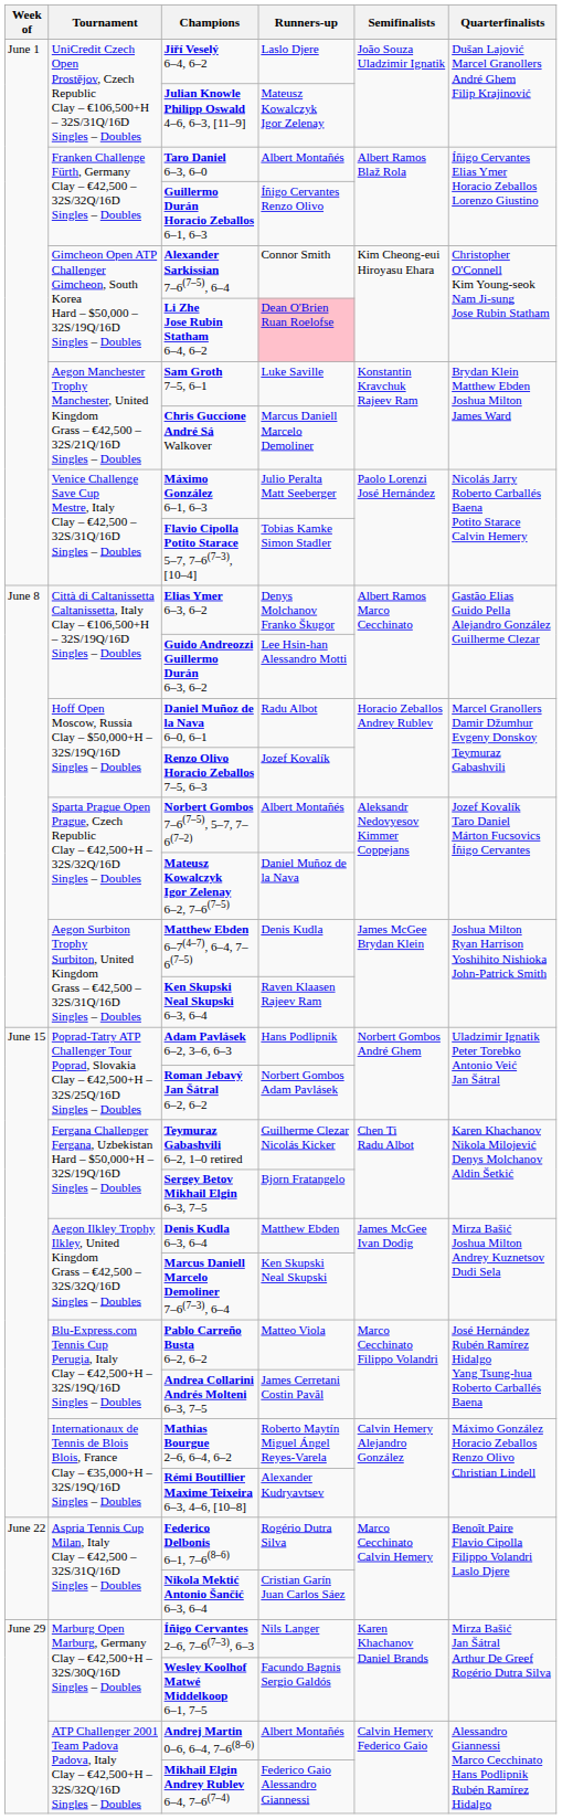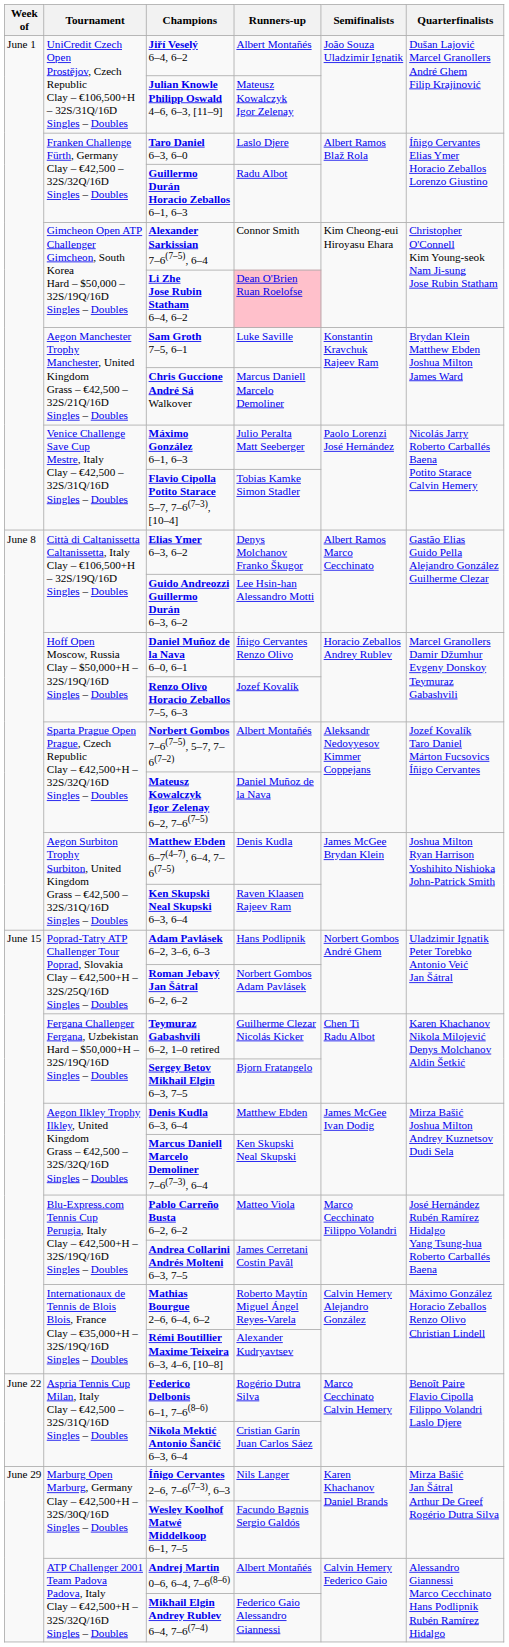 <table class="wikitable" style="font-size:85%;">
 <tr>
 <th width="75">Week of</th>
 <th width="250">Tournament</th>
 <th width="205">Champions</th>
 <th width="205">Runners-up</th>
 <th width="180">Semifinalists</th>
 <th width="180">Quarterfinalists</th>
 </tr>
 <tr valign=top>
 <td rowspan=10>June 1</td>
 <td rowspan=2><a href='#'>UniCredit Czech Open</a><br><a href='#'>Prostějov</a>, Czech Republic<br> Clay – €106,500+H – 32S/31Q/16D<br><a href='#'>Singles</a> – <a href='#'>Doubles</a></td>
 <td> <strong><a href='#'>Jiří Veselý</a></strong><br>6–4, 6–2</td>
-<td> <a href='#'>Laslo Djere</a></td>
+<td> <a href='#'>Albert Montañés</a></td>
 <td rowspan=2> <a href='#'>João Souza</a> <br>  <a href='#'>Uladzimir Ignatik</a></td>
 <td rowspan=2> <a href='#'>Dušan Lajović</a> <br> <a href='#'>Marcel Granollers</a>  <br>  <a href='#'>André Ghem</a> <br>  <a href='#'>Filip Krajinović</a></td>
 </tr>
 <tr valign=top>
 <td> <strong><a href='#'>Julian Knowle</a></strong><br> <strong><a href='#'>Philipp Oswald</a></strong><br>4–6, 6–3, [11–9]</td>
 <td> <a href='#'>Mateusz Kowalczyk</a><br> <a href='#'>Igor Zelenay</a></td>
 </tr>
 <tr valign=top>
 <td rowspan=2><a href='#'>Franken Challenge</a><br><a href='#'>Fürth</a>, Germany<br> Clay – €42,500 – 32S/32Q/16D<br><a href='#'>Singles</a> – <a href='#'>Doubles</a></td>
 <td> <strong><a href='#'>Taro Daniel</a></strong><br>6–3, 6–0</td>
-<td> <a href='#'>Albert Montañés</a></td>
+<td> <a href='#'>Laslo Djere</a></td>
 <td rowspan=2> <a href='#'>Albert Ramos</a> <br>  <a href='#'>Blaž Rola</a></td>
 <td rowspan=2> <a href='#'>Íñigo Cervantes</a> <br>  <a href='#'>Elias Ymer</a> <br> <a href='#'>Horacio Zeballos</a> <br>  <a href='#'>Lorenzo Giustino</a></td>
 </tr>
 <tr valign=top>
 <td> <strong><a href='#'>Guillermo Durán</a></strong><br> <strong><a href='#'>Horacio Zeballos</a></strong><br>6–1, 6–3</td>
-<td> <a href='#'>Íñigo Cervantes</a><br> <a href='#'>Renzo Olivo</a></td>
+<td> <a href='#'>Radu Albot</a></td>
 </tr>
 <tr valign=top>
 <td rowspan=2><a href='#'>Gimcheon Open ATP Challenger</a><br><a href='#'>Gimcheon</a>, South Korea<br> Hard – $50,000 – 32S/19Q/16D<br><a href='#'>Singles</a> – <a href='#'>Doubles</a></td>
 <td> <strong><a href='#'>Alexander Sarkissian</a></strong><br>7–6<sup>(7–5)</sup>, 6–4</td>
 <td> Connor Smith</td>
 <td rowspan=2> Kim Cheong-eui <br>  Hiroyasu Ehara</td>
 <td rowspan=2> <a href='#'>Christopher O'Connell</a> <br> Kim Young-seok <br> <a href='#'>Nam Ji-sung</a> <br>  <a href='#'>Jose Rubin Statham</a></td>
 </tr>
 <tr valign=top>
 <td> <strong><a href='#'>Li Zhe</a></strong><br> <strong><a href='#'>Jose Rubin Statham</a></strong><br>6–4, 6–2</td>
 <td style="background: pink;"> <a href='#'>Dean O'Brien</a><br> <a href='#'>Ruan Roelofse</a></td>
 </tr>
 <tr valign=top>
 <td rowspan=2><a href='#'>Aegon Manchester Trophy</a><br><a href='#'>Manchester</a>, United Kingdom<br> Grass – €42,500 – 32S/21Q/16D<br><a href='#'>Singles</a> – <a href='#'>Doubles</a></td>
 <td> <strong><a href='#'>Sam Groth</a></strong><br>7–5, 6–1</td>
 <td> <a href='#'>Luke Saville</a></td>
 <td rowspan=2> <a href='#'>Konstantin Kravchuk</a> <br>  <a href='#'>Rajeev Ram</a></td>
 <td rowspan=2> <a href='#'>Brydan Klein</a> <br>  <a href='#'>Matthew Ebden</a> <br>  <a href='#'>Joshua Milton</a> <br>  <a href='#'>James Ward</a></td>
 </tr>
 <tr valign=top>
 <td> <strong><a href='#'>Chris Guccione</a></strong> <br>  <strong><a href='#'>André Sá</a></strong> <br> Walkover</td>
 <td> <a href='#'>Marcus Daniell</a> <br>  <a href='#'>Marcelo Demoliner</a></td>
 </tr>
 <tr valign=top>
 <td rowspan=2><a href='#'>Venice Challenge Save Cup</a><br><a href='#'>Mestre</a>, Italy<br> Clay – €42,500 – 32S/31Q/16D<br><a href='#'>Singles</a> – <a href='#'>Doubles</a></td>
 <td> <strong><a href='#'>Máximo González</a></strong><br>6–1, 6–3</td>
 <td> <a href='#'>Julio Peralta</a> <br>  <a href='#'>Matt Seeberger</a></td>
 <td rowspan=2> <a href='#'>Paolo Lorenzi</a>  <br>  <a href='#'>José Hernández</a></td>
 <td rowspan=2> <a href='#'>Nicolás Jarry</a> <br>  <a href='#'>Roberto Carballés Baena</a> <br>  <a href='#'>Potito Starace</a> <br>  <a href='#'>Calvin Hemery</a></td>
 </tr>
 <tr valign=top>
 <td> <strong><a href='#'>Flavio Cipolla</a></strong> <br>   <strong><a href='#'>Potito Starace</a></strong> <br> 5–7, 7–6<sup>(7–3)</sup>, [10–4]</td>
 <td> <a href='#'>Tobias Kamke</a><br>  <a href='#'>Simon Stadler</a></td>
 </tr>
 <tr valign=top>
 <td rowspan=8>June 8</td>
 <td rowspan=2><a href='#'>Città di Caltanissetta</a><br><a href='#'>Caltanissetta</a>, Italy<br> Clay – €106,500+H – 32S/19Q/16D<br><a href='#'>Singles</a> – <a href='#'>Doubles</a></td>
 <td> <strong><a href='#'>Elias Ymer</a></strong> <br> 6–3, 6–2</td>
 <td> <a href='#'>Denys Molchanov</a><br> <a href='#'>Franko Škugor</a></td>
 <td rowspan=2> <a href='#'>Albert Ramos</a> <br>  <a href='#'>Marco Cecchinato</a></td>
 <td rowspan=2> <a href='#'>Gastão Elias</a> <br> <a href='#'>Guido Pella</a> <br> <a href='#'>Alejandro González</a> <br>  <a href='#'>Guilherme Clezar</a></td>
 </tr>
 <tr valign=top>
 <td> <strong><a href='#'>Guido Andreozzi</a></strong> <br>  <strong><a href='#'>Guillermo Durán</a></strong> <br> 6–3, 6–2</td>
 <td> <a href='#'>Lee Hsin-han</a> <br>  <a href='#'>Alessandro Motti</a></td>
 </tr>
 <tr valign=top>
 <td rowspan=2><a href='#'>Hoff Open</a><br>Moscow, Russia<br> Clay – $50,000+H – 32S/19Q/16D<br><a href='#'>Singles</a> – <a href='#'>Doubles</a></td>
 <td> <strong><a href='#'>Daniel Muñoz de la Nava</a></strong>  <br> 6–0, 6–1</td>
-<td> <a href='#'>Radu Albot</a></td>
+<td> <a href='#'>Íñigo Cervantes</a><br> <a href='#'>Renzo Olivo</a></td>
 <td rowspan=2> <a href='#'>Horacio Zeballos</a> <br>  <a href='#'>Andrey Rublev</a></td>
 <td rowspan=2> <a href='#'>Marcel Granollers</a> <br> <a href='#'>Damir Džumhur</a> <br> <a href='#'>Evgeny Donskoy</a> <br>  <a href='#'>Teymuraz Gabashvili</a></td>
 </tr>
 <tr valign=top>
 <td> <strong><a href='#'>Renzo Olivo</a></strong> <br>  <strong><a href='#'>Horacio Zeballos</a></strong> <br> 7–5, 6–3</td>
 <td> <a href='#'>Jozef Kovalík</a></td>
 </tr>
 <tr valign=top>
 <td rowspan=2><a href='#'>Sparta Prague Open</a><br><a href='#'>Prague</a>, Czech Republic<br> Clay – €42,500+H – 32S/32Q/16D<br><a href='#'>Singles</a> – <a href='#'>Doubles</a></td>
 <td> <strong><a href='#'>Norbert Gombos</a></strong> <br> 7–6<sup>(7–5)</sup>, 5–7, 7–6<sup>(7–2)</sup></td>
 <td> <a href='#'>Albert Montañés</a></td>
 <td rowspan=2> <a href='#'>Aleksandr Nedovyesov</a> <br>  <a href='#'>Kimmer Coppejans</a></td>
 <td rowspan=2> <a href='#'>Jozef Kovalík</a> <br> <a href='#'>Taro Daniel</a> <br> <a href='#'>Márton Fucsovics</a> <br>  <a href='#'>Íñigo Cervantes</a></td>
 </tr>
 <tr valign=top>
 <td> <strong><a href='#'>Mateusz Kowalczyk</a></strong> <br>  <strong><a href='#'>Igor Zelenay</a></strong> <br> 6–2, 7–6<sup>(7–5)</sup></td>
 <td> <a href='#'>Daniel Muñoz de la Nava</a></td>
 </tr>
 <tr valign=top>
 <td rowspan=2><a href='#'>Aegon Surbiton Trophy</a><br><a href='#'>Surbiton</a>, United Kingdom<br> Grass – €42,500 – 32S/31Q/16D<br><a href='#'>Singles</a> – <a href='#'>Doubles</a></td>
 <td> <strong><a href='#'>Matthew Ebden</a></strong> <br> 6–7<sup>(4–7)</sup>, 6–4, 7–6<sup>(7–5)</sup></td>
 <td> <a href='#'>Denis Kudla</a></td>
 <td rowspan=2> <a href='#'>James McGee</a> <br>  <a href='#'>Brydan Klein</a></td>
 <td rowspan=2> <a href='#'>Joshua Milton</a> <br> <a href='#'>Ryan Harrison</a> <br> <a href='#'>Yoshihito Nishioka</a> <br>  <a href='#'>John-Patrick Smith</a></td>
 </tr>
 <tr valign=top>
 <td> <strong><a href='#'>Ken Skupski</a></strong> <br>  <strong><a href='#'>Neal Skupski</a></strong> <br> 6–3, 6–4</td>
 <td> <a href='#'>Raven Klaasen</a> <br>  <a href='#'>Rajeev Ram</a></td>
 </tr>
 <tr valign=top>
 <td rowspan=10>June 15</td>
 <td rowspan=2><a href='#'>Poprad-Tatry ATP Challenger Tour</a><br><a href='#'>Poprad</a>, Slovakia<br> Clay – €42,500+H – 32S/25Q/16D<br><a href='#'>Singles</a> – <a href='#'>Doubles</a></td>
 <td> <strong><a href='#'>Adam Pavlásek</a></strong><br>6–2, 3–6, 6–3</td>
 <td> <a href='#'>Hans Podlipnik</a></td>
 <td rowspan=2> <a href='#'>Norbert Gombos</a> <br>  <a href='#'>André Ghem</a></td>
 <td rowspan=2> <a href='#'>Uladzimir Ignatik</a> <br> <a href='#'>Peter Torebko</a> <br> <a href='#'>Antonio Veić</a> <br>  <a href='#'>Jan Šátral</a></td>
 </tr>
 <tr valign=top>
 <td> <strong><a href='#'>Roman Jebavý</a></strong><br> <strong><a href='#'>Jan Šátral</a></strong><br>6–2, 6–2</td>
 <td> <a href='#'>Norbert Gombos</a><br>  <a href='#'>Adam Pavlásek</a></td>
 </tr>
 <tr valign=top>
 <td rowspan=2><a href='#'>Fergana Challenger</a><br><a href='#'>Fergana</a>, Uzbekistan<br> Hard – $50,000+H – 32S/19Q/16D<br><a href='#'>Singles</a> – <a href='#'>Doubles</a></td>
 <td> <strong><a href='#'>Teymuraz Gabashvili</a></strong><br>6–2, 1–0 retired</td>
 <td> <a href='#'>Guilherme Clezar</a> <br>  <a href='#'>Nicolás Kicker</a></td>
 <td rowspan=2> <a href='#'>Chen Ti</a> <br>  <a href='#'>Radu Albot</a></td>
 <td rowspan=2> <a href='#'>Karen Khachanov</a> <br> <a href='#'>Nikola Milojević</a> <br> <a href='#'>Denys Molchanov</a> <br>  <a href='#'>Aldin Šetkić</a></td>
 </tr>
 <tr valign=top>
 <td> <strong><a href='#'>Sergey Betov</a></strong><br> <strong><a href='#'>Mikhail Elgin</a></strong><br>6–3, 7–5</td>
 <td> <a href='#'>Bjorn Fratangelo</a></td>
 </tr>
 <tr valign=top>
 <td rowspan=2><a href='#'>Aegon Ilkley Trophy</a><br><a href='#'>Ilkley</a>, United Kingdom<br> Grass – €42,500 – 32S/32Q/16D<br><a href='#'>Singles</a> – <a href='#'>Doubles</a></td>
 <td> <strong><a href='#'>Denis Kudla</a></strong><br>6–3, 6–4</td>
 <td> <a href='#'>Matthew Ebden</a></td>
 <td rowspan=2> <a href='#'>James McGee</a> <br>   <a href='#'>Ivan Dodig</a></td>
 <td rowspan=2> <a href='#'>Mirza Bašić</a> <br>  <a href='#'>Joshua Milton</a> <br>  <a href='#'>Andrey Kuznetsov</a> <br>  <a href='#'>Dudi Sela</a></td>
 </tr>
 <tr valign=top>
 <td> <strong><a href='#'>Marcus Daniell</a></strong><br> <strong><a href='#'>Marcelo Demoliner</a></strong><br>7–6<sup>(7–3)</sup>, 6–4</td>
 <td> <a href='#'>Ken Skupski</a><br> <a href='#'>Neal Skupski</a></td>
 </tr>
 <tr valign=top>
 <td rowspan=2><a href='#'>Blu-Express.com Tennis Cup</a><br><a href='#'>Perugia</a>, Italy<br> Clay – €42,500+H – 32S/19Q/16D<br><a href='#'>Singles</a> – <a href='#'>Doubles</a></td>
 <td> <strong><a href='#'>Pablo Carreño Busta</a></strong> <br>6–2, 6–2</td>
 <td> <a href='#'>Matteo Viola</a></td>
 <td rowspan=2> <a href='#'>Marco Cecchinato</a> <br>  <a href='#'>Filippo Volandri</a></td>
 <td rowspan=2> <a href='#'>José Hernández</a> <br>  <a href='#'>Rubén Ramírez Hidalgo</a> <br>  <a href='#'>Yang Tsung-hua</a> <br>  <a href='#'>Roberto Carballés Baena</a></td>
 </tr>
 <tr valign=top>
 <td> <strong><a href='#'>Andrea Collarini</a> <br>  <a href='#'>Andrés Molteni</a></strong> <br> 6–3, 7–5</td>
 <td> <a href='#'>James Cerretani</a> <br>  <a href='#'>Costin Pavăl</a></td>
 </tr>
 <tr valign=top>
 <td rowspan=2><a href='#'>Internationaux de Tennis de Blois</a><br><a href='#'>Blois</a>, France<br> Clay – €35,000+H – 32S/19Q/16D<br><a href='#'>Singles</a> – <a href='#'>Doubles</a></td>
 <td> <strong><a href='#'>Mathias Bourgue</a></strong> <br> 2–6, 6–4, 6–2</td>
 <td> <a href='#'>Roberto Maytín</a> <br>  <a href='#'>Miguel Ángel Reyes-Varela</a></td>
 <td rowspan=2> <a href='#'>Calvin Hemery</a> <br>  <a href='#'>Alejandro González</a></td>
 <td rowspan=2> <a href='#'>Máximo González</a> <br> <a href='#'>Horacio Zeballos</a> <br> <a href='#'>Renzo Olivo</a> <br>  <a href='#'>Christian Lindell</a></td>
 </tr>
 <tr valign=top>
 <td><strong> <a href='#'>Rémi Boutillier</a> <br>  <a href='#'>Maxime Teixeira</a> </strong> <br> 6–3, 4–6, [10–8]</td>
 <td> <a href='#'>Alexander Kudryavtsev</a></td>
 </tr>
 <tr valign=top>
 <td rowspan=2>June 22</td>
 <td rowspan=2><a href='#'>Aspria Tennis Cup</a><br><a href='#'>Milan</a>, Italy<br> Clay – €42,500 – 32S/31Q/16D<br><a href='#'>Singles</a> – <a href='#'>Doubles</a></td>
 <td> <strong><a href='#'>Federico Delbonis</a></strong> <br> 6–1, 7–6<sup>(8–6)</sup></td>
 <td> <a href='#'>Rogério Dutra Silva</a></td>
 <td rowspan=2> <a href='#'>Marco Cecchinato</a> <br>  <a href='#'>Calvin Hemery</a></td>
 <td rowspan=2> <a href='#'>Benoît Paire</a> <br> <a href='#'>Flavio Cipolla</a> <br> <a href='#'>Filippo Volandri</a> <br>  <a href='#'>Laslo Djere</a></td>
 </tr>
 <tr valign=top>
 <td> <strong><a href='#'>Nikola Mektić</a></strong> <br>  <strong><a href='#'>Antonio Šančić</a></strong> <br> 6–3, 6–4</td>
 <td> <a href='#'>Cristian Garín</a> <br>  <a href='#'>Juan Carlos Sáez</a></td>
 </tr>
 <tr valign=top>
 <td rowspan=4>June 29</td>
 <td rowspan=2><a href='#'>Marburg Open</a><br><a href='#'>Marburg</a>, Germany<br> Clay – €42,500+H – 32S/30Q/16D<br><a href='#'>Singles</a> – <a href='#'>Doubles</a></td>
 <td> <strong><a href='#'>Íñigo Cervantes</a></strong><br>2–6, 7–6<sup>(7–3)</sup>, 6–3</td>
 <td> <a href='#'>Nils Langer</a></td>
 <td rowspan=2> <a href='#'>Karen Khachanov</a> <br>  <a href='#'>Daniel Brands</a></td>
 <td rowspan=2> <a href='#'>Mirza Bašić</a> <br> <a href='#'>Jan Šátral</a> <br> <a href='#'>Arthur De Greef</a> <br>  <a href='#'>Rogério Dutra Silva</a></td>
 </tr>
 <tr valign=top>
 <td> <strong><a href='#'>Wesley Koolhof</a></strong><br> <strong><a href='#'>Matwé Middelkoop</a></strong><br>6–1, 7–5</td>
 <td> <a href='#'>Facundo Bagnis</a> <br>   <a href='#'>Sergio Galdós</a></td>
 </tr>
 <tr valign=top>
 <td rowspan=2><a href='#'>ATP Challenger 2001 Team Padova</a><br><a href='#'>Padova</a>, Italy<br> Clay – €42,500+H – 32S/32Q/16D<br><a href='#'>Singles</a> – <a href='#'>Doubles</a></td>
 <td> <strong><a href='#'>Andrej Martin</a></strong><br>0–6, 6–4, 7–6<sup>(8–6)</sup></td>
 <td> <a href='#'>Albert Montañés</a></td>
 <td rowspan=2> <a href='#'>Calvin Hemery</a> <br>  <a href='#'>Federico Gaio</a></td>
 <td rowspan=2> <a href='#'>Alessandro Giannessi</a> <br> <a href='#'>Marco Cecchinato</a> <br> <a href='#'>Hans Podlipnik</a> <br>  <a href='#'>Rubén Ramírez Hidalgo</a></td>
 </tr>
 <tr valign=top>
 <td> <strong><a href='#'>Mikhail Elgin</a></strong><br> <strong><a href='#'>Andrey Rublev</a></strong><br>6–4, 7–6<sup>(7–4)</sup></td>
 <td> <a href='#'>Federico Gaio</a><br> <a href='#'>Alessandro Giannessi</a></td>
 </tr>
 </table>
